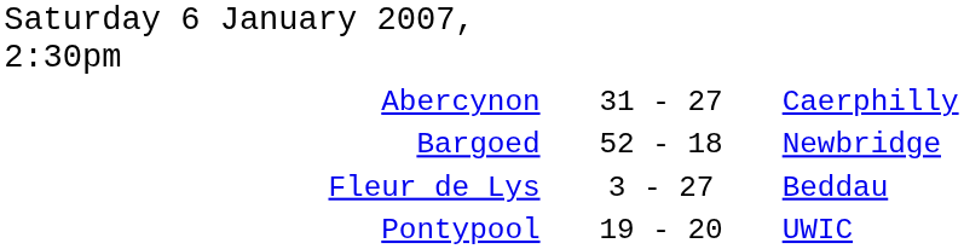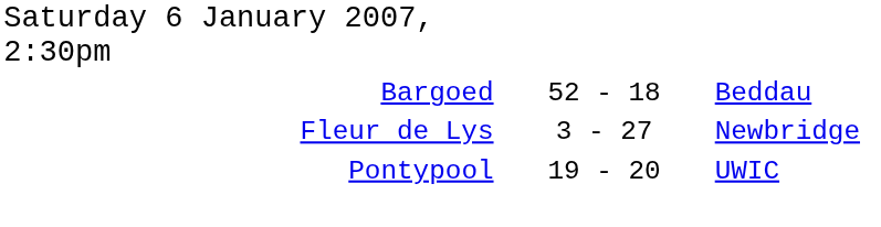 <table style="width:70%;" cellspacing="1">
 <tr>
 <th width=35%></th>
 <th width=15%></th>
 <th></th>
 </tr>
 <tr>
 <td>Saturday 6 January 2007, 2:30pm</td>
 </tr>
 <tr style=font-size:90%>
-<td align=right><a href='#'>Abercynon</a></td>
-<td align=center>31 - 27</td>
-<td><a href='#'>Caerphilly</a></td>
-</tr>
-<tr style=font-size:90%>
 <td align=right><a href='#'>Bargoed</a></td>
 <td align=center>52 - 18</td>
-<td><a href='#'>Newbridge</a></td>
+<td><a href='#'>Beddau</a></td>
 </tr>
 <tr style=font-size:90%>
 <td align=right><a href='#'>Fleur de Lys</a></td>
 <td align=center>3 - 27</td>
-<td><a href='#'>Beddau</a></td>
+<td><a href='#'>Newbridge</a></td>
 </tr>
 <tr style=font-size:90%>
 <td align=right><a href='#'>Pontypool</a></td>
 <td align=center>19 - 20</td>
 <td><a href='#'>UWIC</a></td>
 </tr>
 </table>
